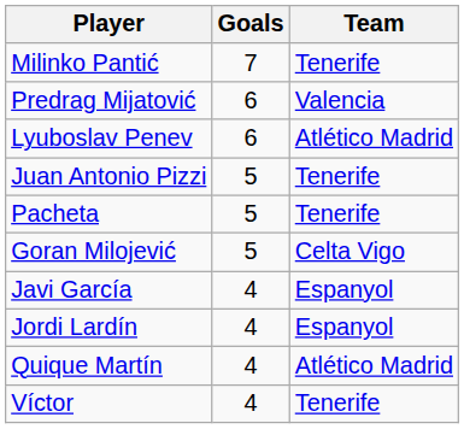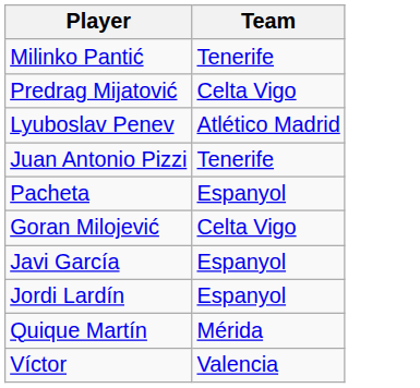 <table class="wikitable sortable" style="margin: 1em 1em 1em 0; background: #f9f9f9; border: 1px #aaa solid">
 <tr>
 <th>Player</th>
-<th>Goals</th>
 <th>Team</th>
 </tr>
 <tr>
 <td> <a href='#'>Milinko Pantić</a></td>
-<td style="text-align:center">7</td>
 <td><a href='#'>Tenerife</a></td>
 </tr>
 <tr>
 <td> <a href='#'>Predrag Mijatović</a></td>
-<td style="text-align:center">6</td>
-<td><a href='#'>Valencia</a></td>
+<td><a href='#'>Celta Vigo</a></td>
 </tr>
 <tr>
 <td> <a href='#'>Lyuboslav Penev</a></td>
-<td style="text-align:center">6</td>
 <td><a href='#'>Atlético Madrid</a></td>
 </tr>
 <tr>
 <td> <a href='#'>Juan Antonio Pizzi</a></td>
-<td style="text-align:center">5</td>
 <td><a href='#'>Tenerife</a></td>
 </tr>
 <tr>
 <td> <a href='#'>Pacheta</a></td>
-<td style="text-align:center">5</td>
-<td><a href='#'>Tenerife</a></td>
+<td><a href='#'>Espanyol</a></td>
 </tr>
 <tr>
 <td> <a href='#'>Goran Milojević</a></td>
-<td style="text-align:center">5</td>
 <td><a href='#'>Celta Vigo</a></td>
 </tr>
 <tr>
 <td> <a href='#'>Javi García</a></td>
-<td style="text-align:center">4</td>
 <td><a href='#'>Espanyol</a></td>
 </tr>
 <tr>
 <td> <a href='#'>Jordi Lardín</a></td>
-<td style="text-align:center">4</td>
 <td><a href='#'>Espanyol</a></td>
 </tr>
 <tr>
 <td> <a href='#'>Quique Martín</a></td>
-<td style="text-align:center">4</td>
-<td><a href='#'>Atlético Madrid</a></td>
+<td><a href='#'>Mérida</a></td>
 </tr>
 <tr>
 <td> <a href='#'>Víctor</a></td>
-<td style="text-align:center">4</td>
-<td><a href='#'>Tenerife</a></td>
+<td><a href='#'>Valencia</a></td>
 </tr>
 </table>
